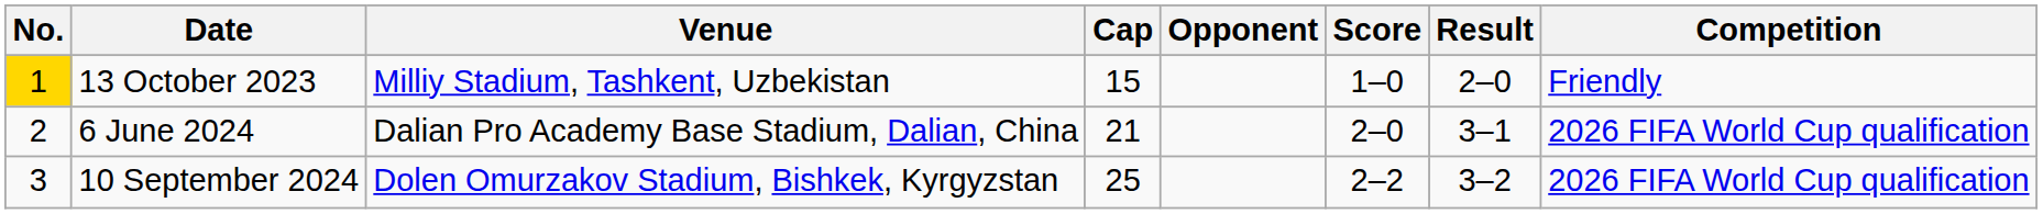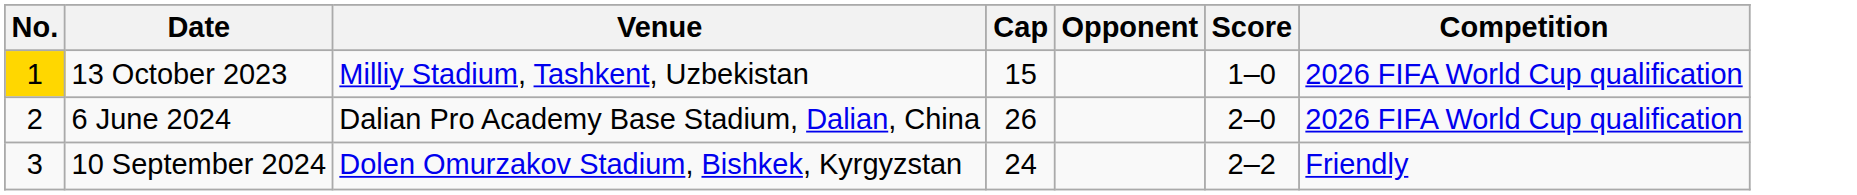 <table class="wikitable sortable">
 <tr>
 <th scope="col">No.</th>
 <th scope="col">Date</th>
 <th scope="col">Venue</th>
 <th scope="col">Cap</th>
 <th scope="col">Opponent</th>
 <th scope="col">Score</th>
-<th scope="col">Result</th>
 <th scope="col">Competition</th>
 </tr>
 <tr>
 <td style="background: gold; text-align: center;">1</td>
 <td>13 October 2023</td>
 <td><a href='#'>Milliy Stadium</a>, <a href='#'>Tashkent</a>, Uzbekistan</td>
 <td style="text-align: center;">15</td>
 <td></td>
 <td align="center">1–0</td>
-<td style="text-align: center;">2–0</td>
-<td><a href='#'>Friendly</a></td>
+<td><a href='#'>2026 FIFA World Cup qualification</a></td>
 </tr>
 <tr>
 <td align="center">2</td>
 <td>6 June 2024</td>
 <td>Dalian Pro Academy Base Stadium, <a href='#'>Dalian</a>, China</td>
-<td style="text-align: center;">21</td>
+<td style="text-align: center;">26</td>
 <td></td>
 <td style="text-align: center;">2–0</td>
-<td align="center">3–1</td>
 <td><a href='#'>2026 FIFA World Cup qualification</a></td>
 </tr>
 <tr>
 <td align="center">3</td>
 <td>10 September 2024</td>
 <td><a href='#'>Dolen Omurzakov Stadium</a>, <a href='#'>Bishkek</a>, Kyrgyzstan</td>
-<td style="text-align: center;">25</td>
+<td style="text-align: center;">24</td>
 <td></td>
 <td align=center>2–2</td>
-<td align=center>3–2</td>
-<td><a href='#'>2026 FIFA World Cup qualification</a></td>
+<td><a href='#'>Friendly</a></td>
 </tr>
 </table>
